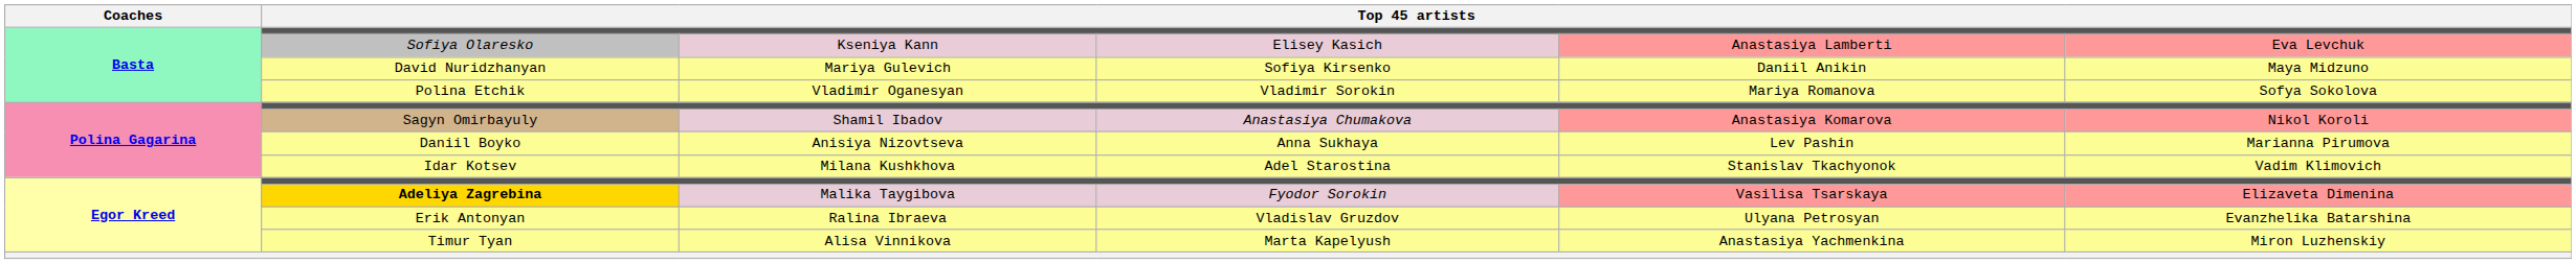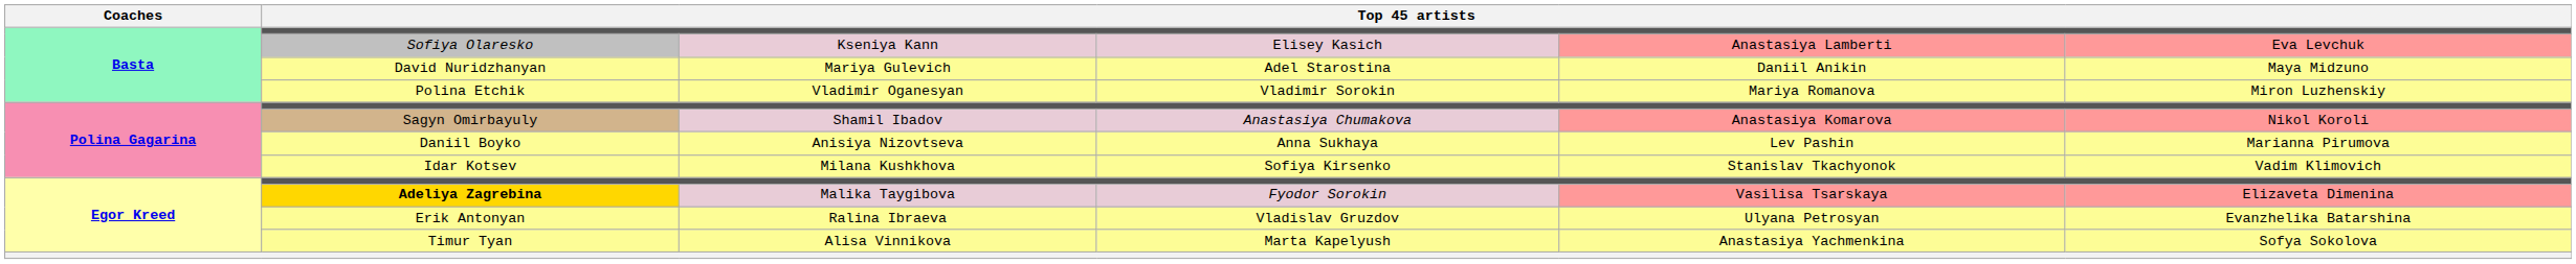 <table class="wikitable" style="text-align:center; width:120%;">
 <tr>
 <th scope="col" width="10%">Coaches</th>
 <th scope="col" width="90%" colspan=5>Top 45 artists</th>
 </tr>
 <tr>
 <th rowspan=4 style="background:#8ff7c0;"><a href='#'>Basta</a></th>
 <td colspan=6 style="background:#555555;"></td>
 </tr>
 <tr>
 <td style="background:silver;"><em>Sofiya Olaresko</em></td>
 <td style="background:#E9CCD7;">Kseniya Kann</td>
 <td style="background:#E9CCD7;">Elisey Kasich</td>
 <td style="background:#FF9999;">Anastasiya Lamberti</td>
 <td style="background:#FF9999;">Eva Levchuk</td>
 </tr>
 <tr>
 <td style="background:#FDFD96;">David Nuridzhanyan</td>
 <td style="background:#FDFD96;">Mariya Gulevich</td>
-<td style="background:#FDFD96;">Sofiya Kirsenko</td>
+<td style="background:#FDFD96;">Adel Starostina</td>
 <td style="background:#FDFD96;">Daniil Anikin</td>
 <td style="background:#FDFD96;">Maya Midzuno</td>
 </tr>
 <tr>
 <td style="background:#FDFD96;">Polina Etchik</td>
 <td style="background:#FDFD96;">Vladimir Oganesyan</td>
 <td style="background:#FDFD96;">Vladimir Sorokin</td>
 <td style="background:#FDFD96;">Mariya Romanova</td>
-<td style="background:#FDFD96;">Sofya Sokolova</td>
+<td style="background:#FDFD96;">Miron Luzhenskiy</td>
 </tr>
 <tr>
 <th rowspan=4 style="background:#f78fb2;"><a href='#'>Polina Gagarina</a></th>
 <td colspan="6" style="background:#555;"></td>
 </tr>
 <tr>
 <td style="background:tan;">Sagyn Omirbayuly</td>
 <td style="background:#E8CCD7;">Shamil Ibadov</td>
 <td style="background:#E8CCD7;"><em>Anastasiya Chumakova</em></td>
 <td style="background:#FF9999;">Anastasiya Komarova</td>
 <td style="background:#FF9999;">Nikol Koroli</td>
 </tr>
 <tr>
 <td style="background:#FDFD96;">Daniil Boyko</td>
 <td style="background:#FDFD96;">Anisiya Nizovtseva</td>
 <td style="background:#FDFD96;">Anna Sukhaya</td>
 <td style="background:#FDFD96;">Lev Pashin</td>
 <td style="background:#FDFD96;">Marianna Pirumova</td>
 </tr>
 <tr>
 <td style="background:#FDFD96;">Idar Kotsev</td>
 <td style="background:#FDFD96;">Milana Kushkhova</td>
-<td style="background:#FDFD96;">Adel Starostina</td>
+<td style="background:#FDFD96;">Sofiya Kirsenko</td>
 <td style="background:#FDFD96;">Stanislav Tkachyonok</td>
 <td style="background:#FDFD96;">Vadim Klimovich</td>
 </tr>
 <tr>
 <th rowspan="4" style="background:#ffa;"><a href='#'>Egor Kreed</a></th>
 <td colspan="6" style="background:#555;"></td>
 </tr>
 <tr>
 <td style="background:gold"><strong>Adeliya Zagrebina</strong></td>
 <td style="background:#E8CCD7;">Malika Taygibova</td>
 <td style="background:#E8CCD7;"><em>Fyodor Sorokin</em></td>
 <td style="background:#FF9999;">Vasilisa Tsarskaya</td>
 <td style="background:#FF9999;">Elizaveta Dimenina</td>
 </tr>
 <tr>
 <td style="background:#FDFD96;">Erik Antonyan</td>
 <td style="background:#FDFD96;">Ralina Ibraeva</td>
 <td style="background:#FDFD96;">Vladislav Gruzdov</td>
 <td style="background:#FDFD96;">Ulyana Petrosyan</td>
 <td style="background:#FDFD96;">Evanzhelika Batarshina</td>
 </tr>
 <tr>
 <td style="background:#FDFD96;">Timur Tyan</td>
 <td style="background:#FDFD96;">Alisa Vinnikova</td>
 <td style="background:#FDFD96;">Marta Kapelyush</td>
 <td style="background:#FDFD96;">Anastasiya Yachmenkina</td>
-<td style="background:#FDFD96;">Miron Luzhenskiy</td>
+<td style="background:#FDFD96;">Sofya Sokolova</td>
 </tr>
 <tr>
 <th style="font-size:90%; line-height:12px;" colspan="6"></th>
 </tr>
 </table>
